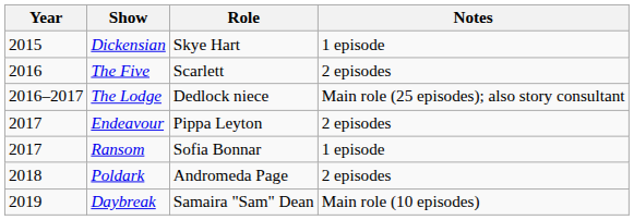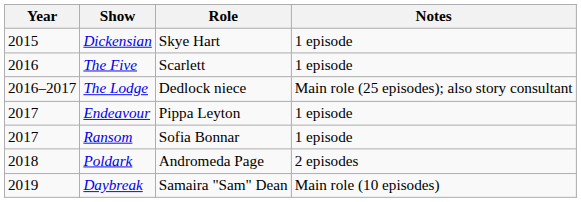 <table class="wikitable">
 <tr>
 <th>Year</th>
 <th>Show</th>
 <th>Role</th>
 <th>Notes</th>
 </tr>
 <tr>
 <td>2015</td>
 <td><em><a href='#'>Dickensian</a></em></td>
 <td>Skye Hart</td>
 <td>1 episode</td>
 </tr>
 <tr>
 <td>2016</td>
 <td><em><a href='#'>The Five</a></em></td>
 <td>Scarlett</td>
-<td>2 episodes</td>
+<td>1 episode</td>
 </tr>
 <tr>
 <td>2016–2017</td>
 <td><em><a href='#'>The Lodge</a></em></td>
 <td>Dedlock niece</td>
 <td>Main role (25 episodes); also story consultant</td>
 </tr>
 <tr>
 <td>2017</td>
 <td><em><a href='#'>Endeavour</a></em></td>
 <td>Pippa Leyton</td>
-<td>2 episodes</td>
+<td>1 episode</td>
 </tr>
 <tr>
 <td>2017</td>
 <td><em><a href='#'>Ransom</a></em></td>
 <td>Sofia Bonnar</td>
 <td>1 episode</td>
 </tr>
 <tr>
 <td>2018</td>
 <td><em><a href='#'>Poldark</a></em></td>
 <td>Andromeda Page</td>
 <td>2 episodes</td>
 </tr>
 <tr>
 <td>2019</td>
 <td><em><a href='#'>Daybreak</a></em></td>
 <td>Samaira "Sam" Dean</td>
 <td>Main role (10 episodes)</td>
 </tr>
 </table>
